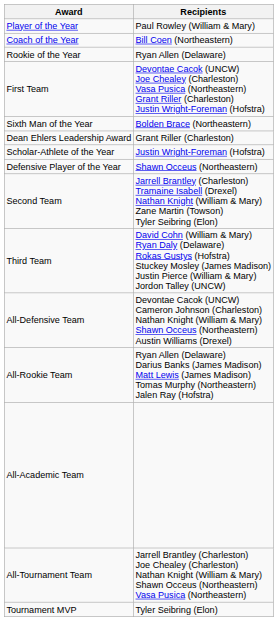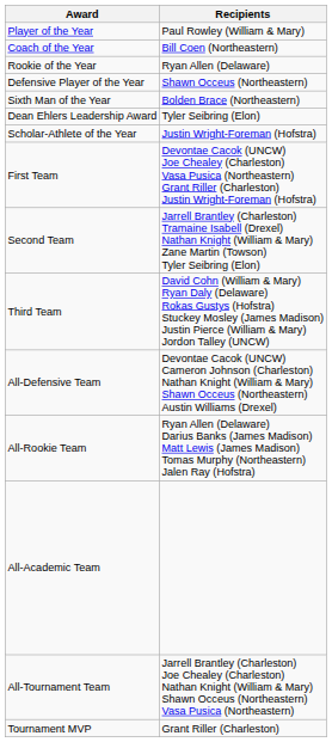 <table class="wikitable" style="white-space:nowrap; font-size:90%;">
 <tr>
 <th>Award</th>
 <th>Recipients</th>
 </tr>
 <tr>
 <td><a href='#'>Player of the Year</a></td>
 <td>Paul Rowley (William & Mary)</td>
 </tr>
 <tr>
 <td><a href='#'>Coach of the Year</a></td>
 <td><a href='#'>Bill Coen</a> (Northeastern)</td>
 </tr>
 <tr>
 <td>Rookie of the Year</td>
 <td>Ryan Allen (Delaware)</td>
 </tr>
 <tr>
-<td>First Team</td>
-<td><a href='#'>Devontae Cacok</a> (UNCW)<br> <a href='#'>Joe Chealey</a> (Charleston)<br> <a href='#'>Vasa Pusica</a> (Northeastern)<br> <a href='#'>Grant Riller</a> (Charleston)<br> <a href='#'>Justin Wright-Foreman</a> (Hofstra)</td>
+<td>Defensive Player of the Year</td>
+<td><a href='#'>Shawn Occeus</a> (Northeastern)</td>
 </tr>
 <tr>
 <td>Sixth Man of the Year</td>
 <td><a href='#'>Bolden Brace</a> (Northeastern)</td>
 </tr>
 <tr>
 <td>Dean Ehlers Leadership Award</td>
-<td>Grant Riller (Charleston)</td>
+<td>Tyler Seibring (Elon)</td>
 </tr>
 <tr>
 <td>Scholar-Athlete of the Year</td>
 <td><a href='#'>Justin Wright-Foreman</a> (Hofstra)</td>
 </tr>
 <tr>
-<td>Defensive Player of the Year</td>
-<td><a href='#'>Shawn Occeus</a> (Northeastern)</td>
+<td>First Team</td>
+<td><a href='#'>Devontae Cacok</a> (UNCW)<br> <a href='#'>Joe Chealey</a> (Charleston)<br> <a href='#'>Vasa Pusica</a> (Northeastern)<br> <a href='#'>Grant Riller</a> (Charleston)<br> <a href='#'>Justin Wright-Foreman</a> (Hofstra)</td>
 </tr>
 <tr>
 <td>Second Team</td>
 <td><a href='#'>Jarrell Brantley</a> (Charleston)<br> <a href='#'>Tramaine Isabell</a> (Drexel)<br> <a href='#'>Nathan Knight</a> (William & Mary)<br> Zane Martin (Towson)<br> Tyler Seibring (Elon)</td>
 </tr>
 <tr>
 <td>Third Team</td>
 <td><a href='#'>David Cohn</a> (William & Mary)<br> <a href='#'>Ryan Daly</a> (Delaware)<br> <a href='#'>Rokas Gustys</a> (Hofstra)<br> Stuckey Mosley (James Madison)<br> Justin Pierce (William & Mary)<br> Jordon Talley (UNCW)</td>
 </tr>
 <tr>
 <td>All-Defensive Team</td>
 <td>Devontae Cacok (UNCW)<br> Cameron Johnson (Charleston)<br> Nathan Knight (William & Mary)<br> <a href='#'>Shawn Occeus</a> (Northeastern)<br> Austin Williams (Drexel)<br></td>
 </tr>
 <tr>
 <td>All-Rookie Team</td>
 <td>Ryan Allen (Delaware)<br> Darius Banks (James Madison)<br> <a href='#'>Matt Lewis</a> (James Madison)<br> Tomas Murphy (Northeastern)<br> Jalen Ray (Hofstra)</td>
 </tr>
 <tr>
 <td>All-Academic Team</td>
 <td><br> <br> <br> <br> <br> <br> <br> <br> <br> <br> <br> <br> <br> <br></td>
 </tr>
 <tr>
 <td>All-Tournament Team</td>
 <td>Jarrell Brantley (Charleston)<br> Joe Chealey (Charleston)<br> Nathan Knight (William & Mary)<br> Shawn Occeus (Northeastern)<br> <a href='#'>Vasa Pusica</a> (Northeastern)</td>
 </tr>
 <tr>
 <td>Tournament MVP</td>
-<td>Tyler Seibring (Elon)</td>
+<td>Grant Riller (Charleston)</td>
 </tr>
 </table>
